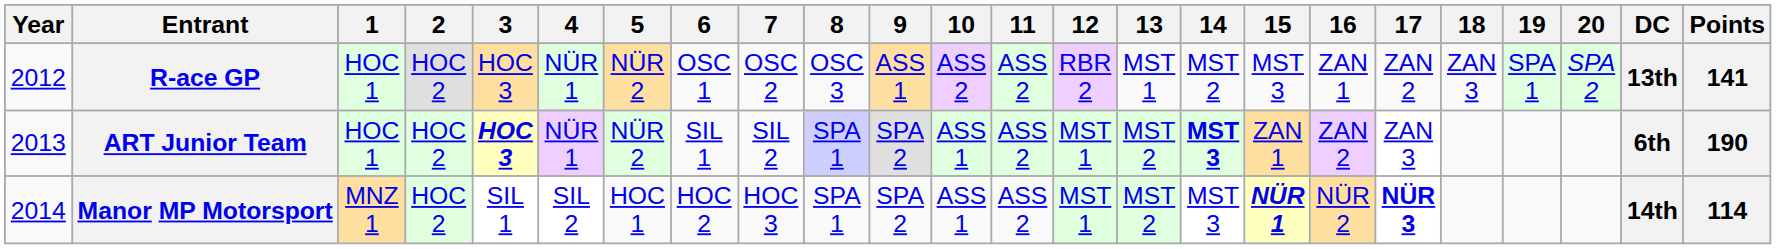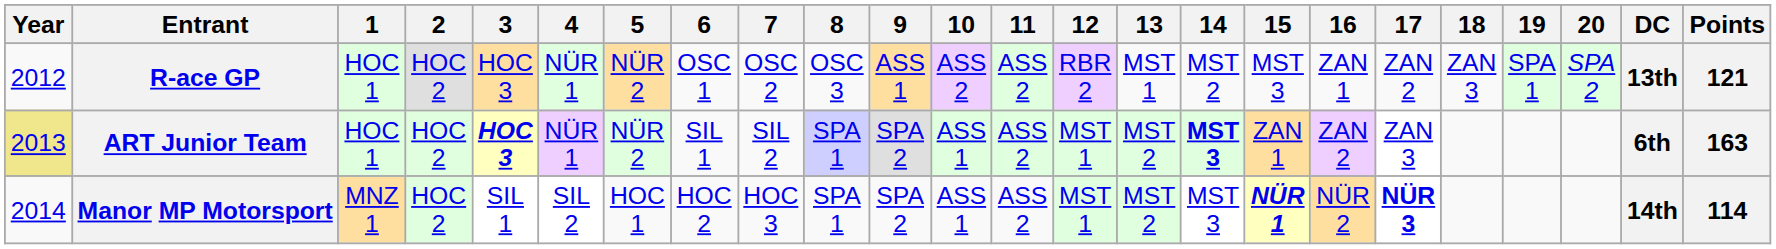 <table class="wikitable" style="text-align:center; font-size:85%">
 <tr>
 <th>Year</th>
 <th>Entrant</th>
 <th>1</th>
 <th>2</th>
 <th>3</th>
 <th>4</th>
 <th>5</th>
 <th>6</th>
 <th>7</th>
 <th>8</th>
 <th>9</th>
 <th>10</th>
 <th>11</th>
 <th>12</th>
 <th>13</th>
 <th>14</th>
 <th>15</th>
 <th>16</th>
 <th>17</th>
 <th>18</th>
 <th>19</th>
 <th>20</th>
 <th>DC</th>
 <th>Points</th>
 </tr>
 <tr>
 <td><a href='#'>2012</a></td>
 <th><a href='#'>R-ace GP</a></th>
 <td style="background:#dfffdf;"><a href='#'>HOC<br>1</a><br></td>
 <td style="background:#dfdfdf;"><a href='#'>HOC<br>2</a><br></td>
 <td style="background:#ffdf9f;"><a href='#'>HOC<br>3</a><br></td>
 <td style="background:#dfffdf;"><a href='#'>NÜR<br>1</a><br></td>
 <td style="background:#ffdf9f;"><a href='#'>NÜR<br>2</a><br></td>
 <td style="background:#;"><a href='#'>OSC<br>1</a><br></td>
 <td style="background:#;"><a href='#'>OSC<br>2</a><br></td>
 <td style="background:#;"><a href='#'>OSC<br>3</a><br></td>
 <td style="background:#ffdf9f;"><a href='#'>ASS<br>1</a><br></td>
 <td style="background:#efcfff;"><a href='#'>ASS<br>2</a><br></td>
 <td style="background:#dfffdf;"><a href='#'>ASS<br>2</a><br></td>
 <td style="background:#efcfff;"><a href='#'>RBR<br>2</a><br></td>
 <td style="background:#;"><a href='#'>MST<br>1</a><br></td>
 <td style="background:#;"><a href='#'>MST<br>2</a><br></td>
 <td style="background:#;"><a href='#'>MST<br>3</a><br></td>
 <td style="background:#;"><a href='#'>ZAN<br>1</a><br></td>
 <td style="background:#;"><a href='#'>ZAN<br>2</a><br></td>
 <td style="background:#;"><a href='#'>ZAN<br>3</a><br></td>
 <td style="background:#dfffdf;"><a href='#'>SPA<br>1</a><br></td>
 <td style="background:#dfffdf;"><em><a href='#'>SPA<br>2</a></em><br></td>
 <th>13th</th>
-<th>141</th>
+<th>121</th>
 </tr>
 <tr>
-<td><a href='#'>2013</a></td>
+<td style="background: khaki;"><a href='#'>2013</a></td>
 <th><a href='#'>ART Junior Team</a></th>
 <td style="background:#dfffdf;"><a href='#'>HOC<br>1</a><br></td>
 <td style="background:#dfffdf;"><a href='#'>HOC<br>2</a><br></td>
 <td style="background:#ffffbf;"><strong><em><a href='#'>HOC<br>3</a></em></strong><br></td>
 <td style="background:#efcfff;"><a href='#'>NÜR<br>1</a><br></td>
 <td style="background:#dfffdf;"><a href='#'>NÜR<br>2</a><br></td>
 <td style="background:#;"><a href='#'>SIL<br>1</a><br></td>
 <td style="background:#;"><a href='#'>SIL<br>2</a><br></td>
 <td style="background:#cfcfff;"><a href='#'>SPA<br>1</a><br></td>
 <td style="background:#dfdfdf;"><a href='#'>SPA<br>2</a><br></td>
 <td style="background:#dfffdf;"><a href='#'>ASS<br>1</a><br></td>
 <td style="background:#dfffdf;"><a href='#'>ASS<br>2</a><br></td>
 <td style="background:#dfffdf;"><a href='#'>MST<br>1</a><br></td>
 <td style="background:#dfffdf;"><a href='#'>MST<br>2</a><br></td>
 <td style="background:#dfffdf;"><strong><a href='#'>MST<br>3</a></strong><br></td>
 <td style="background:#ffdf9f;"><a href='#'>ZAN<br>1</a><br></td>
 <td style="background:#efcfff;"><a href='#'>ZAN<br>2</a><br></td>
 <td style="background:#FFFFFF;"><a href='#'>ZAN<br>3</a><br></td>
 <td></td>
 <td></td>
 <td></td>
 <th>6th</th>
-<th>190</th>
+<th>163</th>
 </tr>
 <tr>
 <td><a href='#'>2014</a></td>
 <th nowrap><a href='#'>Manor</a> <a href='#'>MP Motorsport</a></th>
 <td style="background:#ffdf9f;"><a href='#'>MNZ<br>1</a><br></td>
 <td style="background:#dfffdf;"><a href='#'>HOC<br>2</a><br></td>
 <td style="background:#ffffff;"><a href='#'>SIL<br>1</a><br></td>
 <td style="background:#ffffff;"><a href='#'>SIL<br>2</a><br></td>
 <td style="background:#;"><a href='#'>HOC<br>1</a><br></td>
 <td style="background:#;"><a href='#'>HOC<br>2</a><br></td>
 <td style="background:#;"><a href='#'>HOC<br>3</a><br></td>
 <td style="background:#;"><a href='#'>SPA<br>1</a><br></td>
 <td style="background:#;"><a href='#'>SPA<br>2</a><br></td>
 <td style="background:#;"><a href='#'>ASS<br>1</a><br></td>
 <td style="background:#;"><a href='#'>ASS<br>2</a><br></td>
 <td style="background:#dfffdf;"><a href='#'>MST<br>1</a><br></td>
 <td style="background:#dfffdf;"><a href='#'>MST<br>2</a><br></td>
 <td style="background:#FFFFFF;"><a href='#'>MST<br>3</a><br></td>
 <td style="background:#ffffbf;"><strong><em><a href='#'>NÜR<br>1</a></em></strong><br></td>
 <td style="background:#ffdf9f;"><a href='#'>NÜR<br>2</a><br></td>
 <td style="background:#FFFFFF;"><strong><a href='#'>NÜR<br>3</a></strong><br></td>
 <td></td>
 <td></td>
 <td></td>
 <th>14th</th>
 <th>114</th>
 </tr>
 </table>
